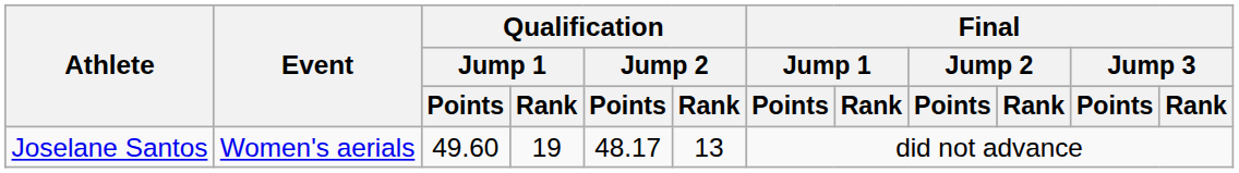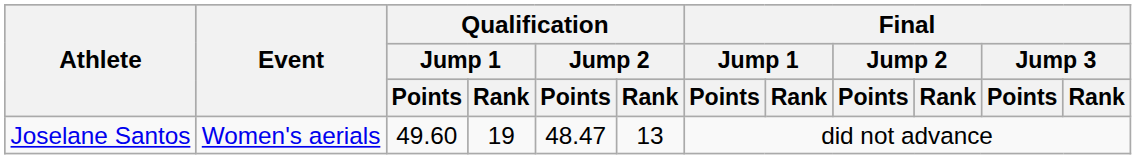 <table class="wikitable" style="font-size:90%">
 <tr>
 <th rowspan="3">Athlete</th>
 <th rowspan="3">Event</th>
 <th colspan="4">Qualification</th>
 <th colspan="6">Final</th>
 </tr>
 <tr style="font-size:95%">
 <th colspan=2>Jump 1</th>
 <th colspan=2>Jump 2</th>
 <th colspan=2>Jump 1</th>
 <th colspan=2>Jump 2</th>
 <th colspan=2>Jump 3</th>
 </tr>
 <tr style="font-size:95%">
 <th>Points</th>
 <th>Rank</th>
 <th>Points</th>
 <th>Rank</th>
 <th>Points</th>
 <th>Rank</th>
 <th>Points</th>
 <th>Rank</th>
 <th>Points</th>
 <th>Rank</th>
 </tr>
 <tr align=center>
 <td align=left><a href='#'>Joselane Santos</a></td>
 <td><a href='#'>Women's aerials</a></td>
 <td>49.60</td>
 <td>19</td>
-<td>48.17</td>
+<td>48.47</td>
 <td>13</td>
 <td colspan=6>did not advance</td>
 </tr>
 </table>
